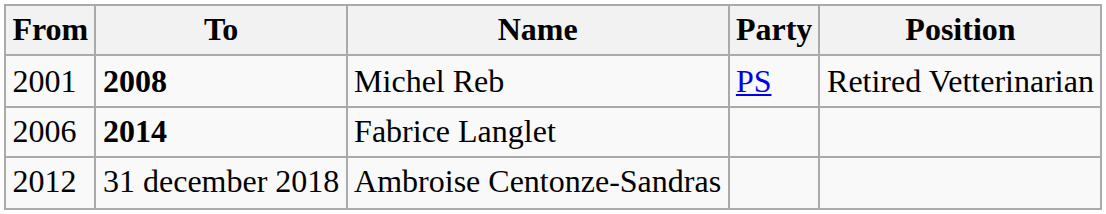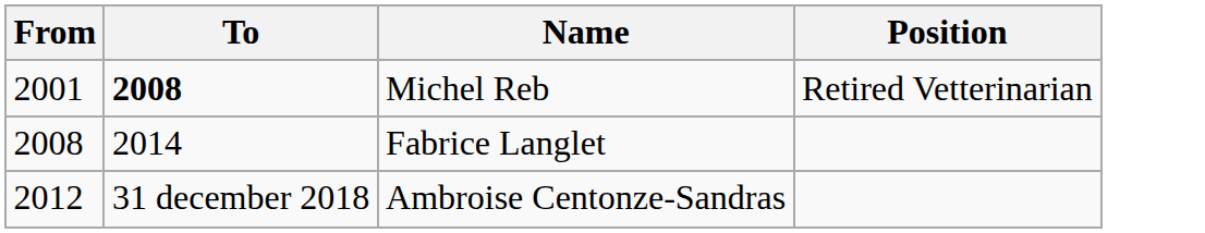 <table class="wikitable">
 <tr>
 <th>From</th>
 <th>To</th>
 <th>Name</th>
-<th>Party</th>
 <th>Position</th>
 </tr>
 <tr>
 <td>2001</td>
 <td><strong>2008</strong></td>
 <td>Michel Reb</td>
-<td><a href='#'>PS</a></td>
 <td>Retired Vetterinarian</td>
 </tr>
 <tr>
-<td>2006</td>
-<td><strong>2014</strong></td>
+<td>2008</td>
+<td>2014</td>
 <td>Fabrice Langlet</td>
-<td></td>
 <td></td>
 </tr>
 <tr>
 <td>2012</td>
 <td>31 december 2018</td>
 <td>Ambroise Centonze-Sandras</td>
 <td></td>
-<td></td>
 </tr>
 </table>
